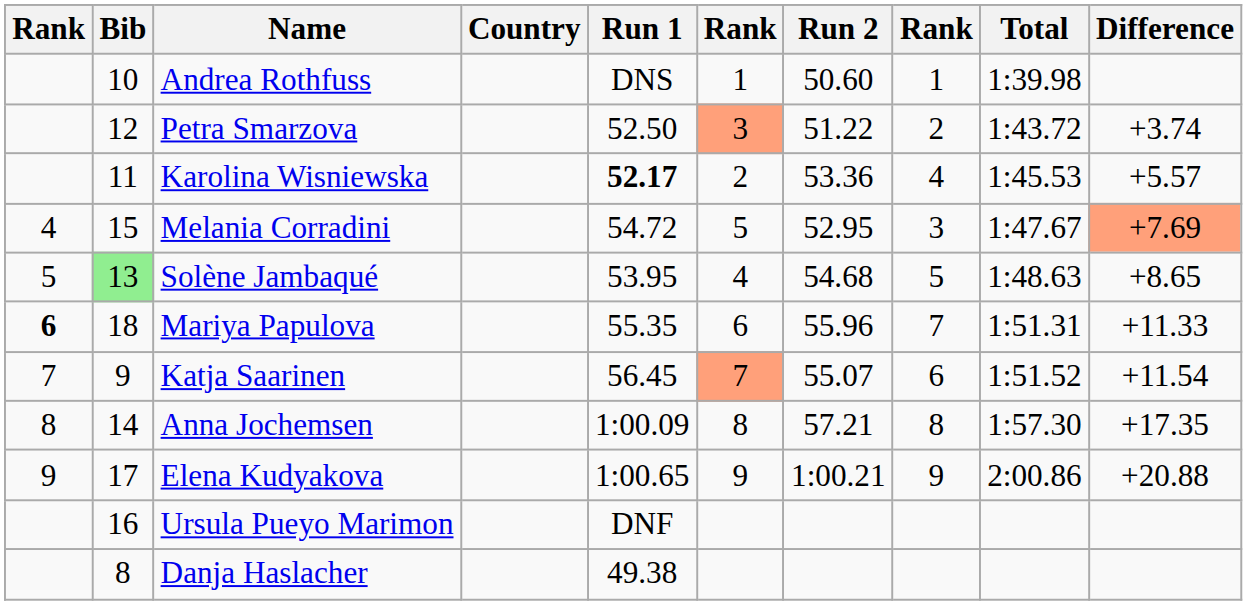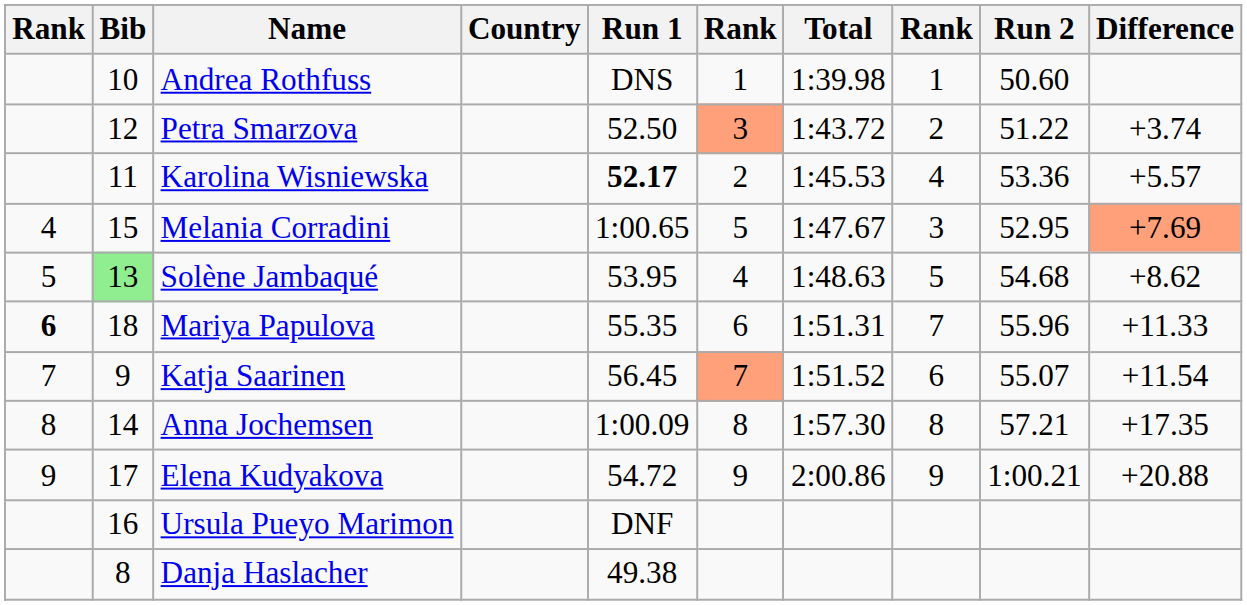 <table class="wikitable sortable" style="text-align:center">
 <tr>
 <th>Rank</th>
 <th>Bib</th>
 <th>Name</th>
 <th>Country</th>
 <th>Run 1</th>
 <th>Rank</th>
+<th>Total</th>
+<th>Rank</th>
 <th>Run 2</th>
-<th>Rank</th>
-<th>Total</th>
 <th>Difference</th>
 </tr>
 <tr>
 <td></td>
 <td>10</td>
 <td align=left><a href='#'>Andrea Rothfuss</a></td>
 <td align=left></td>
 <td>DNS</td>
 <td>1</td>
+<td>1:39.98</td>
+<td>1</td>
 <td>50.60</td>
-<td>1</td>
-<td>1:39.98</td>
 <td></td>
 </tr>
 <tr>
 <td></td>
 <td>12</td>
 <td align=left><a href='#'>Petra Smarzova</a></td>
 <td align=left></td>
 <td>52.50</td>
 <td style="background: lightsalmon;">3</td>
+<td>1:43.72</td>
+<td>2</td>
 <td>51.22</td>
-<td>2</td>
-<td>1:43.72</td>
 <td>+3.74</td>
 </tr>
 <tr>
 <td></td>
 <td>11</td>
 <td align=left><a href='#'>Karolina Wisniewska</a></td>
 <td align=left></td>
 <td><strong>52.17</strong></td>
 <td>2</td>
+<td>1:45.53</td>
+<td>4</td>
 <td>53.36</td>
-<td>4</td>
-<td>1:45.53</td>
 <td>+5.57</td>
 </tr>
 <tr>
 <td>4</td>
 <td>15</td>
 <td align=left><a href='#'>Melania Corradini</a></td>
 <td align=left></td>
-<td>54.72</td>
+<td>1:00.65</td>
 <td>5</td>
+<td>1:47.67</td>
+<td>3</td>
 <td>52.95</td>
-<td>3</td>
-<td>1:47.67</td>
 <td style="background: lightsalmon;">+7.69</td>
 </tr>
 <tr>
 <td>5</td>
 <td style="background: lightgreen;">13</td>
 <td align=left><a href='#'>Solène Jambaqué</a></td>
 <td align=left></td>
 <td>53.95</td>
 <td>4</td>
+<td>1:48.63</td>
+<td>5</td>
 <td>54.68</td>
-<td>5</td>
-<td>1:48.63</td>
-<td>+8.65</td>
+<td>+8.62</td>
 </tr>
 <tr>
 <td><strong>6</strong></td>
 <td>18</td>
 <td align=left><a href='#'>Mariya Papulova</a></td>
 <td align=left></td>
 <td>55.35</td>
 <td>6</td>
+<td>1:51.31</td>
+<td>7</td>
 <td>55.96</td>
-<td>7</td>
-<td>1:51.31</td>
 <td>+11.33</td>
 </tr>
 <tr>
 <td>7</td>
 <td>9</td>
 <td align=left><a href='#'>Katja Saarinen</a></td>
 <td align=left></td>
 <td>56.45</td>
 <td style="background: lightsalmon;">7</td>
+<td>1:51.52</td>
+<td>6</td>
 <td>55.07</td>
-<td>6</td>
-<td>1:51.52</td>
 <td>+11.54</td>
 </tr>
 <tr>
 <td>8</td>
 <td>14</td>
 <td align=left><a href='#'>Anna Jochemsen</a></td>
 <td align=left></td>
 <td>1:00.09</td>
 <td>8</td>
+<td>1:57.30</td>
+<td>8</td>
 <td>57.21</td>
-<td>8</td>
-<td>1:57.30</td>
 <td>+17.35</td>
 </tr>
 <tr>
 <td>9</td>
 <td>17</td>
 <td align=left><a href='#'>Elena Kudyakova</a></td>
 <td align=left></td>
-<td>1:00.65</td>
+<td>54.72</td>
+<td>9</td>
+<td>2:00.86</td>
 <td>9</td>
 <td>1:00.21</td>
-<td>9</td>
-<td>2:00.86</td>
 <td>+20.88</td>
 </tr>
 <tr>
 <td></td>
 <td>16</td>
 <td align=left><a href='#'>Ursula Pueyo Marimon</a></td>
 <td align=left></td>
 <td>DNF</td>
 <td></td>
 <td></td>
 <td></td>
 <td></td>
 <td></td>
 </tr>
 <tr>
 <td></td>
 <td>8</td>
 <td align=left><a href='#'>Danja Haslacher</a></td>
 <td align=left></td>
 <td>49.38</td>
 <td></td>
 <td></td>
 <td></td>
 <td></td>
 <td></td>
 </tr>
 </table>
